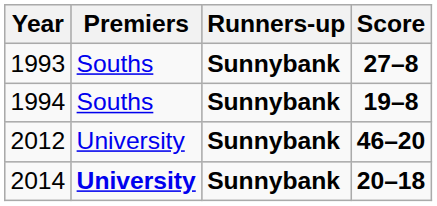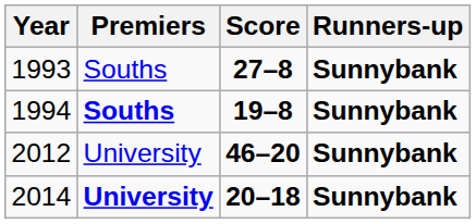 <table class="wikitable">
 <tr>
 <th>Year</th>
 <th>Premiers</th>
+<th>Score</th>
 <th>Runners-up</th>
-<th>Score</th>
 </tr>
 <tr>
 <td>1993</td>
 <td><a href='#'>Souths</a> </td>
+<td align=center><strong>27–8</strong></td>
 <td> <strong>Sunnybank</strong></td>
-<td align=center><strong>27–8</strong></td>
 </tr>
 <tr>
 <td>1994</td>
-<td><a href='#'>Souths</a> </td>
+<td><strong><a href='#'>Souths</a> </strong></td>
+<td align=center><strong>19–8</strong></td>
 <td> <strong>Sunnybank</strong></td>
-<td align=center><strong>19–8</strong></td>
 </tr>
 <tr>
 <td>2012</td>
 <td><a href='#'>University</a> </td>
+<td align=center><strong>46–20</strong></td>
 <td> <strong>Sunnybank</strong></td>
-<td align=center><strong>46–20</strong></td>
 </tr>
 <tr>
 <td>2014</td>
 <td><strong><a href='#'>University</a> </strong></td>
+<td align=center><strong>20–18</strong></td>
 <td> <strong>Sunnybank</strong></td>
-<td align=center><strong>20–18</strong></td>
 </tr>
 </table>
